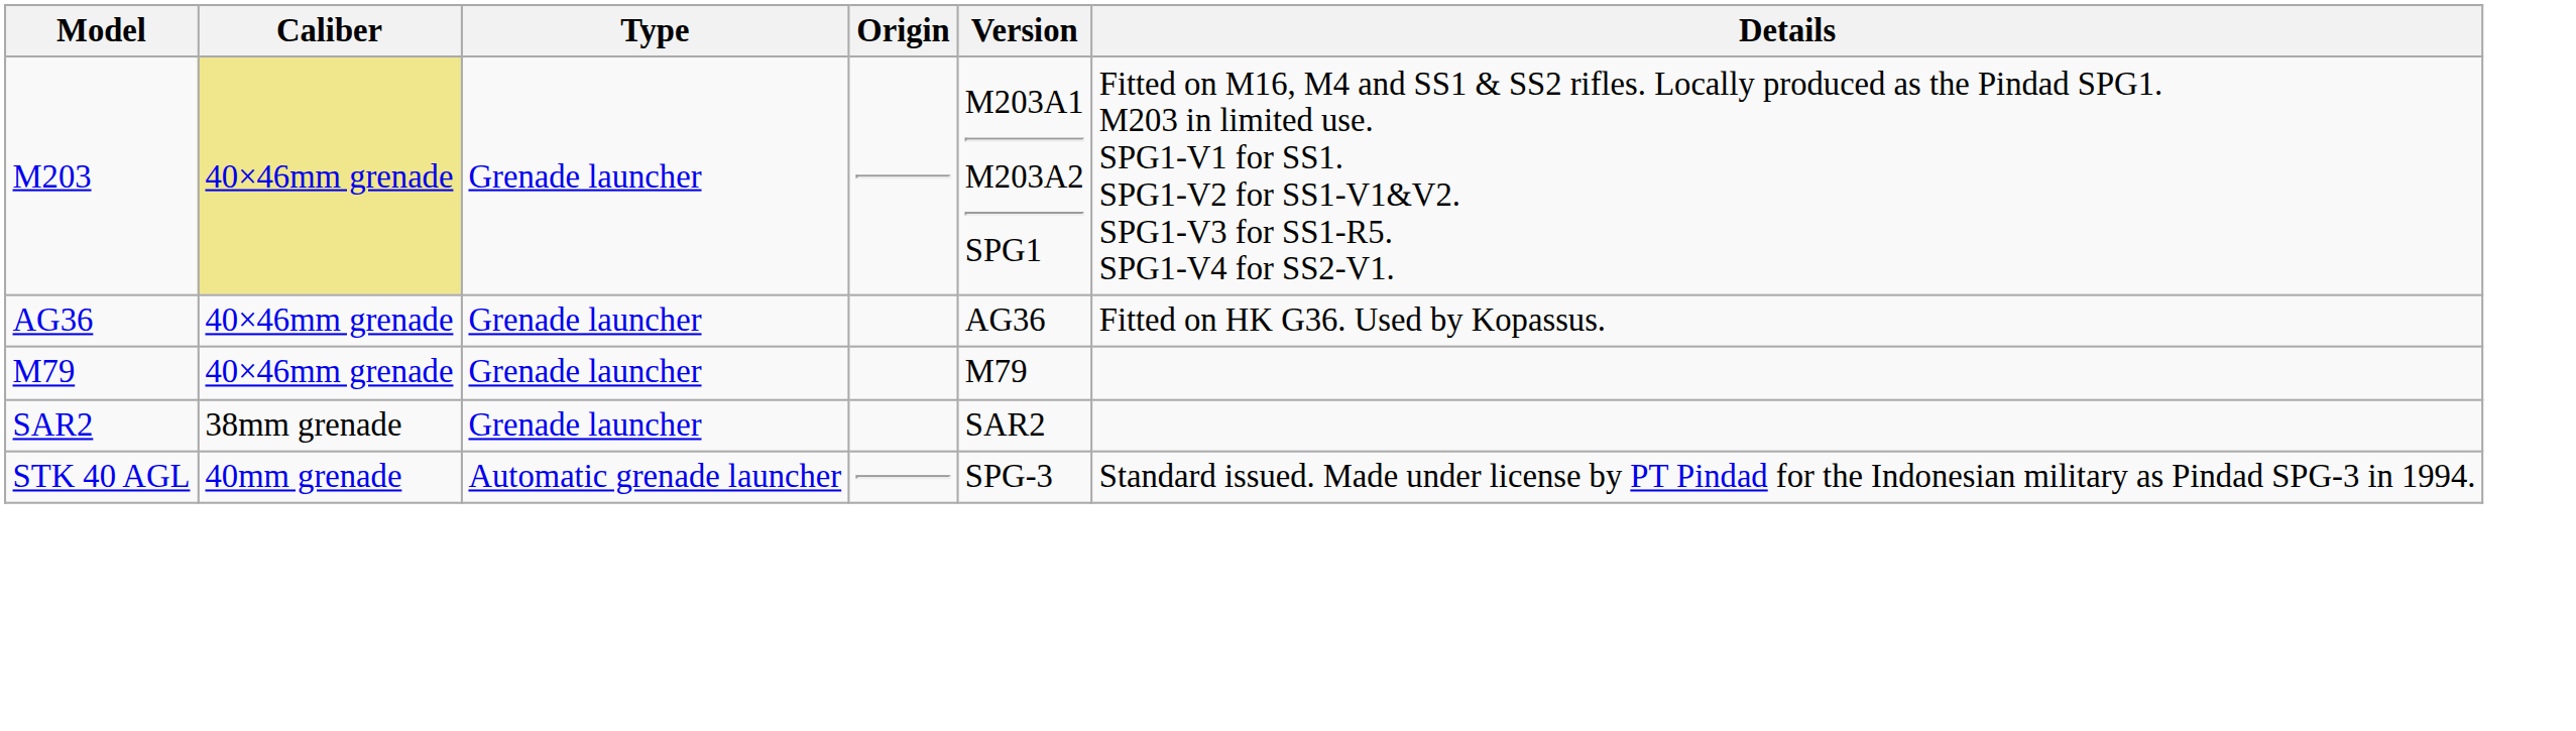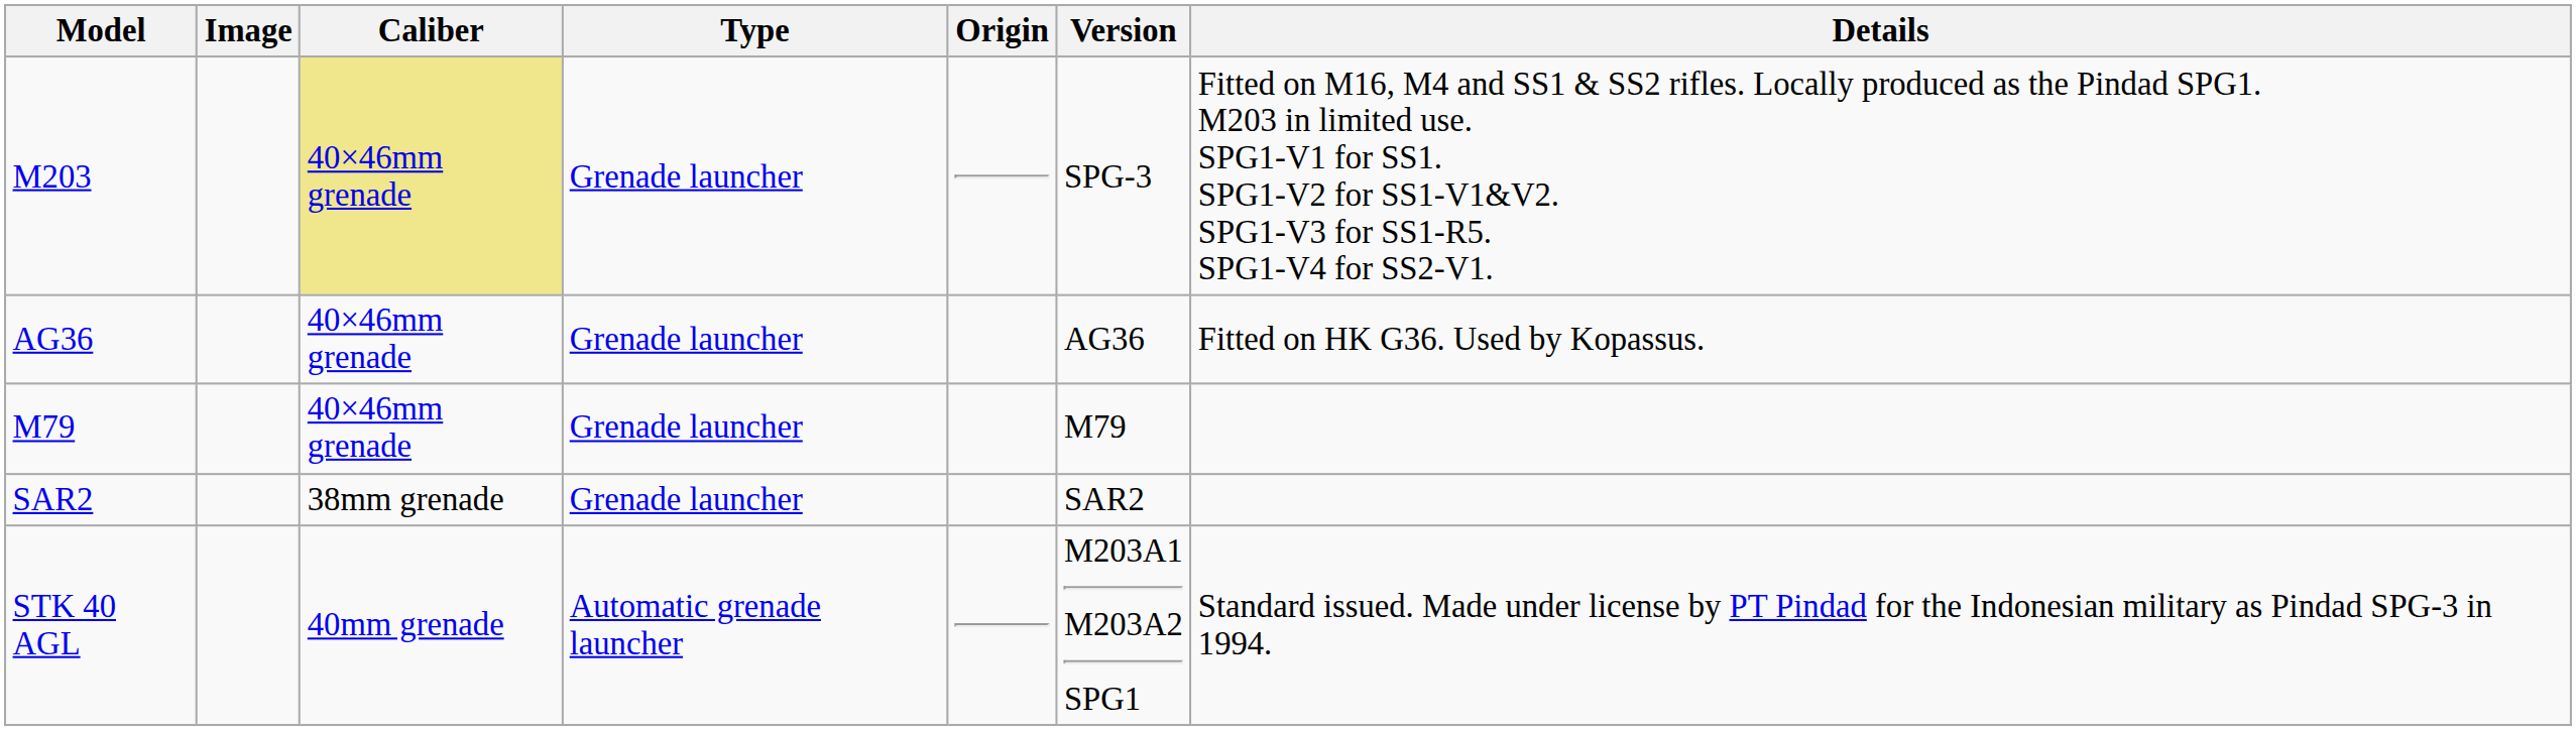 <table class="wikitable">
 <tr>
 <th>Model</th>
+<th>Image</th>
 <th>Caliber</th>
 <th>Type</th>
 <th>Origin</th>
 <th>Version</th>
 <th>Details</th>
 </tr>
 <tr>
 <td><a href='#'>M203</a></td>
+<td></td>
 <td style="background: khaki;"><a href='#'>40×46mm grenade</a></td>
 <td><a href='#'>Grenade launcher</a></td>
 <td><hr></td>
-<td>M203A1<hr>M203A2<hr>SPG1</td>
+<td>SPG-3</td>
 <td>Fitted on M16, M4 and SS1 & SS2 rifles. Locally produced as the Pindad SPG1.<br>M203 in limited use.<br>SPG1-V1 for SS1. <br>SPG1-V2 for SS1-V1&V2.<br>SPG1-V3 for SS1-R5.<br>SPG1-V4 for SS2-V1.</td>
 </tr>
 <tr>
 <td><a href='#'>AG36</a></td>
+<td></td>
 <td><a href='#'>40×46mm grenade</a></td>
 <td><a href='#'>Grenade launcher</a></td>
 <td></td>
 <td>AG36</td>
 <td>Fitted on HK G36. Used by Kopassus.</td>
 </tr>
 <tr>
 <td><a href='#'>M79</a></td>
+<td></td>
 <td><a href='#'>40×46mm grenade</a></td>
 <td><a href='#'>Grenade launcher</a></td>
 <td></td>
 <td>M79</td>
 <td></td>
 </tr>
 <tr>
 <td><a href='#'>SAR2</a></td>
+<td></td>
 <td>38mm grenade</td>
 <td><a href='#'>Grenade launcher</a></td>
 <td></td>
 <td>SAR2</td>
 <td></td>
 </tr>
 <tr>
 <td><a href='#'>STK 40 AGL</a></td>
+<td></td>
 <td><a href='#'>40mm grenade</a></td>
 <td><a href='#'>Automatic grenade launcher</a></td>
 <td><hr></td>
-<td>SPG-3</td>
+<td>M203A1<hr>M203A2<hr>SPG1</td>
 <td>Standard issued. Made under license by <a href='#'>PT Pindad</a> for the Indonesian military as Pindad SPG-3 in 1994.</td>
 </tr>
 </table>
